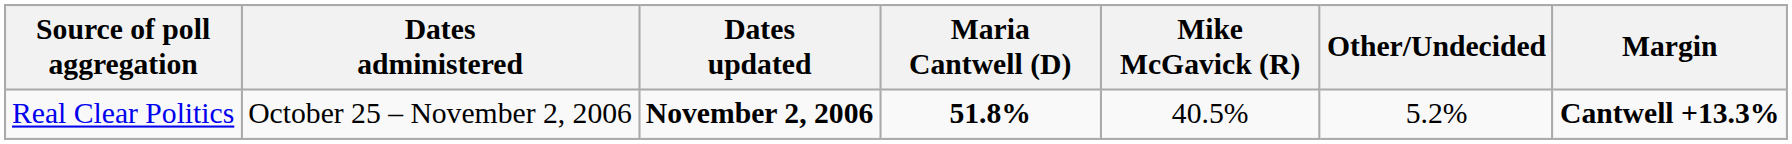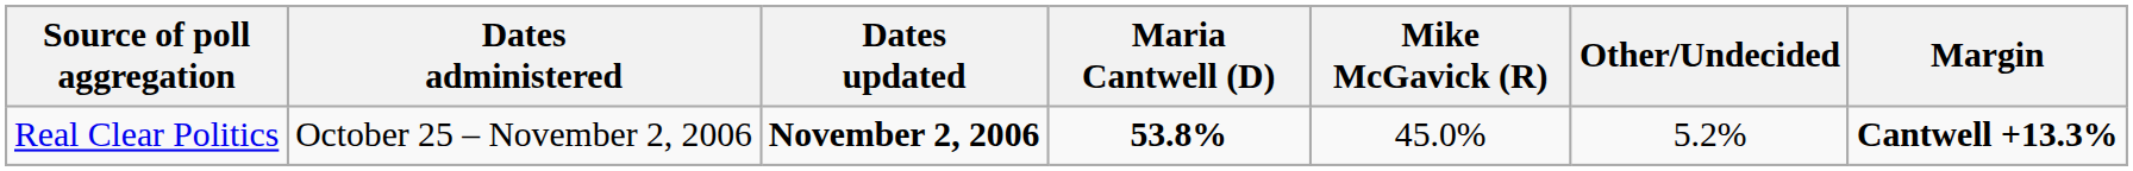 <table class="wikitable sortable" style="text-align:center; font-size:90%; line-height:17px">
 <tr>
 <th>Source of poll<br>aggregation</th>
 <th>Dates<br>administered</th>
 <th>Dates<br>updated</th>
 <th style="width:100px;">Maria<br>Cantwell (D)</th>
 <th style="width:100px;">Mike<br>McGavick (R)</th>
 <th style="width:100px;">Other/Undecided<br></th>
 <th>Margin</th>
 </tr>
 <tr>
 <td><a href='#'>Real Clear Politics</a></td>
 <td>October 25 – November 2, 2006</td>
 <td><strong>November 2, 2006</strong></td>
-<td><strong>51.8%</strong></td>
-<td>40.5%</td>
+<td><strong>53.8%</strong></td>
+<td>45.0%</td>
 <td>5.2%</td>
 <td><strong>Cantwell +13.3%</strong></td>
 </tr>
 </table>
